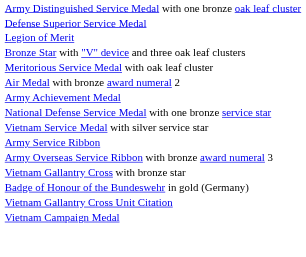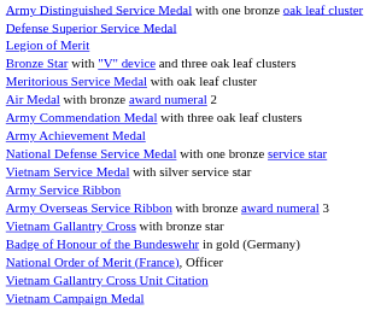 <table>
 <tr>
 <td></td>
 <td><a href='#'>Army Distinguished Service Medal</a> with one bronze <a href='#'>oak leaf cluster</a></td>
 </tr>
 <tr>
 <td></td>
 <td><a href='#'>Defense Superior Service Medal</a></td>
 </tr>
 <tr>
 <td></td>
 <td><a href='#'>Legion of Merit</a></td>
 </tr>
 <tr>
 <td></td>
 <td><a href='#'>Bronze Star</a> with <a href='#'>"V" device</a> and three oak leaf clusters</td>
 </tr>
 <tr>
 <td></td>
 <td><a href='#'>Meritorious Service Medal</a> with oak leaf cluster</td>
 </tr>
 <tr>
 <td><span></span></td>
 <td><a href='#'>Air Medal</a> with bronze <a href='#'>award numeral</a> 2</td>
+</tr>
+<tr>
+<td></td>
+<td><a href='#'>Army Commendation Medal</a> with three oak leaf clusters</td>
 </tr>
 <tr>
 <td></td>
 <td><a href='#'>Army Achievement Medal</a></td>
 </tr>
 <tr>
 <td></td>
 <td><a href='#'>National Defense Service Medal</a> with one bronze <a href='#'>service star</a></td>
 </tr>
 <tr>
 <td></td>
 <td><a href='#'>Vietnam Service Medal</a> with silver service star</td>
 </tr>
 <tr>
 <td></td>
 <td><a href='#'>Army Service Ribbon</a></td>
 </tr>
 <tr>
 <td><span></span></td>
 <td><a href='#'>Army Overseas Service Ribbon</a> with bronze <a href='#'>award numeral</a> 3</td>
 </tr>
 <tr>
 <td><span></span></td>
 <td><a href='#'>Vietnam Gallantry Cross</a> with bronze star</td>
 </tr>
 <tr>
 <td></td>
 <td><a href='#'>Badge of Honour of the Bundeswehr</a> in gold (Germany)</td>
 </tr>
 <tr>
 <td></td>
+<td><a href='#'>National Order of Merit (France)</a>, Officer</td>
+</tr>
+<tr>
+<td></td>
 <td><a href='#'>Vietnam Gallantry Cross Unit Citation</a></td>
 </tr>
 <tr>
 <td></td>
 <td><a href='#'>Vietnam Campaign Medal</a></td>
 </tr>
 </table>
